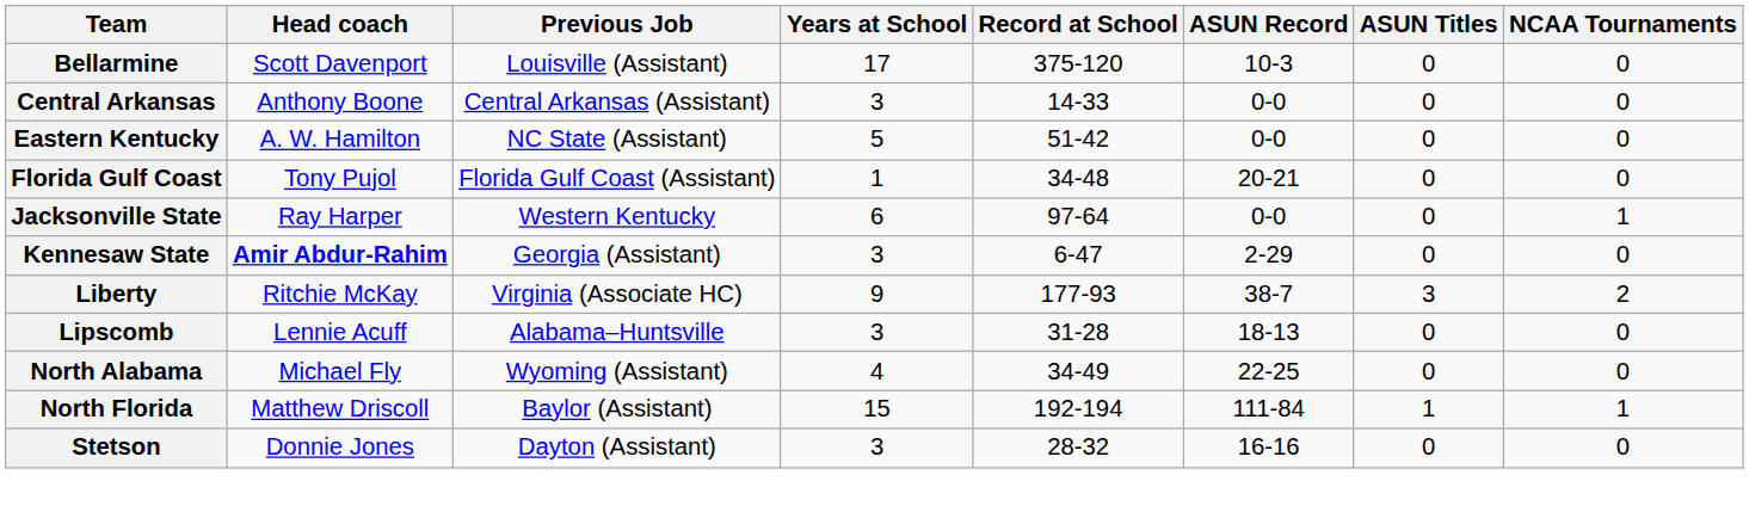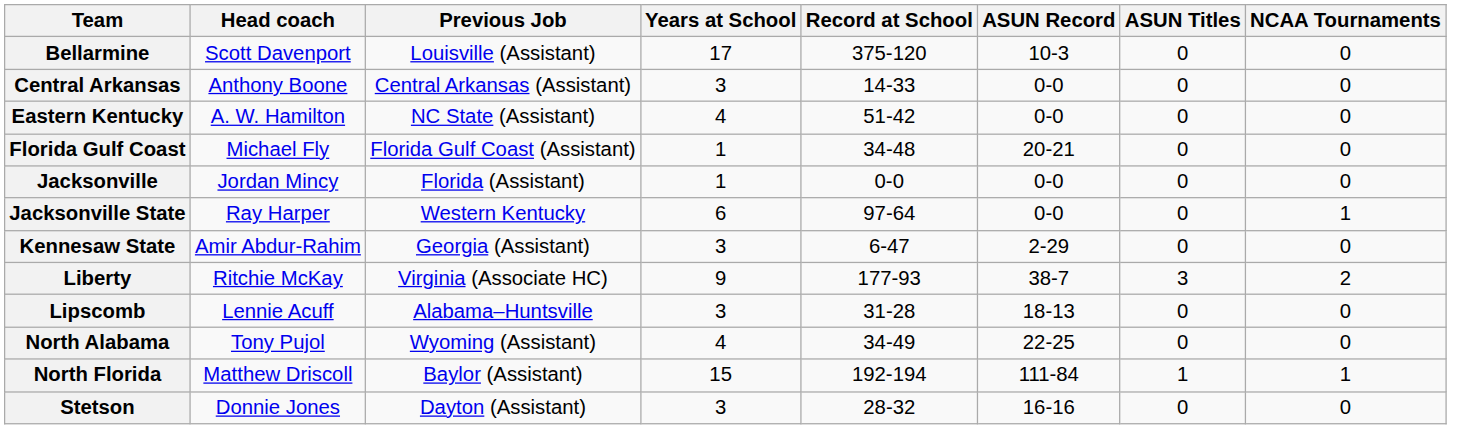 <table class="wikitable sortable" style="text-align:center">
 <tr>
 <th>Team</th>
 <th>Head coach</th>
 <th>Previous Job</th>
 <th>Years at School</th>
 <th>Record at School</th>
 <th>ASUN Record</th>
 <th>ASUN Titles</th>
 <th>NCAA Tournaments</th>
 </tr>
 <tr>
 <th style=>Bellarmine</th>
 <td><a href='#'>Scott Davenport</a></td>
 <td><a href='#'>Louisville</a> (Assistant)</td>
 <td>17</td>
 <td>375-120</td>
 <td>10-3</td>
 <td>0</td>
 <td>0</td>
 </tr>
 <tr>
 <th style=>Central Arkansas</th>
 <td><a href='#'>Anthony Boone</a></td>
 <td><a href='#'>Central Arkansas</a> (Assistant)</td>
 <td>3</td>
 <td>14-33</td>
 <td>0-0</td>
 <td>0</td>
 <td>0</td>
 </tr>
 <tr>
 <th style=>Eastern Kentucky</th>
 <td><a href='#'>A. W. Hamilton</a></td>
 <td><a href='#'>NC State</a> (Assistant)</td>
-<td>5</td>
+<td>4</td>
 <td>51-42</td>
 <td>0-0</td>
 <td>0</td>
 <td>0</td>
 </tr>
 <tr>
 <th style=>Florida Gulf Coast</th>
-<td><a href='#'>Tony Pujol</a></td>
+<td><a href='#'>Michael Fly</a></td>
 <td><a href='#'>Florida Gulf Coast</a> (Assistant)</td>
 <td>1</td>
 <td>34-48</td>
 <td>20-21</td>
+<td>0</td>
+<td>0</td>
+</tr>
+<tr>
+<th style=>Jacksonville</th>
+<td><a href='#'>Jordan Mincy</a></td>
+<td><a href='#'>Florida</a> (Assistant)</td>
+<td>1</td>
+<td>0-0</td>
+<td>0-0</td>
 <td>0</td>
 <td>0</td>
 </tr>
 <tr>
 <th style=>Jacksonville State</th>
 <td><a href='#'>Ray Harper</a></td>
 <td><a href='#'>Western Kentucky</a></td>
 <td>6</td>
 <td>97-64</td>
 <td>0-0</td>
 <td>0</td>
 <td>1</td>
 </tr>
 <tr>
 <th style=>Kennesaw State</th>
-<td><strong><a href='#'>Amir Abdur-Rahim</a></strong></td>
+<td><a href='#'>Amir Abdur-Rahim</a></td>
 <td><a href='#'>Georgia</a> (Assistant)</td>
 <td>3</td>
 <td>6-47</td>
 <td>2-29</td>
 <td>0</td>
 <td>0</td>
 </tr>
 <tr>
 <th style=>Liberty</th>
 <td><a href='#'>Ritchie McKay</a></td>
 <td><a href='#'>Virginia</a> (Associate HC)</td>
 <td>9</td>
 <td>177-93</td>
 <td>38-7</td>
 <td>3</td>
 <td>2</td>
 </tr>
 <tr>
 <th style=>Lipscomb</th>
 <td><a href='#'>Lennie Acuff</a></td>
 <td><a href='#'>Alabama–Huntsville</a></td>
 <td>3</td>
 <td>31-28</td>
 <td>18-13</td>
 <td>0</td>
 <td>0</td>
 </tr>
 <tr>
 <th style=>North Alabama</th>
-<td><a href='#'>Michael Fly</a></td>
+<td><a href='#'>Tony Pujol</a></td>
 <td><a href='#'>Wyoming</a> (Assistant)</td>
 <td>4</td>
 <td>34-49</td>
 <td>22-25</td>
 <td>0</td>
 <td>0</td>
 </tr>
 <tr>
 <th style=>North Florida</th>
 <td><a href='#'>Matthew Driscoll</a></td>
 <td><a href='#'>Baylor</a> (Assistant)</td>
 <td>15</td>
 <td>192-194</td>
 <td>111-84</td>
 <td>1</td>
 <td>1</td>
 </tr>
 <tr>
 <th style=>Stetson</th>
 <td><a href='#'>Donnie Jones</a></td>
 <td><a href='#'>Dayton</a> (Assistant)</td>
 <td>3</td>
 <td>28-32</td>
 <td>16-16</td>
 <td>0</td>
 <td>0</td>
 </tr>
 </table>
